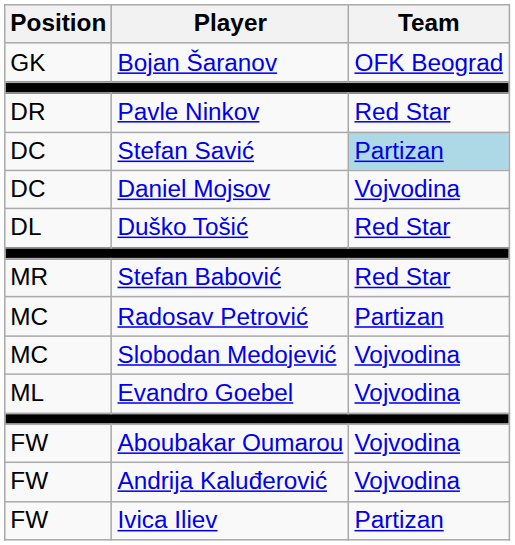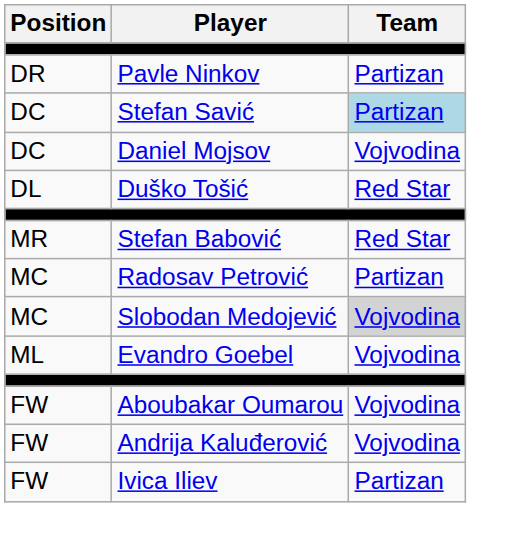 <table class="wikitable">
 <tr>
 <th>Position</th>
 <th>Player</th>
 <th>Team</th>
 </tr>
 <tr>
-<td>GK</td>
-<td> <a href='#'>Bojan Šaranov</a></td>
-<td><a href='#'>OFK Beograd</a></td>
-</tr>
-<tr>
 <td colspan=3 style="background: black"></td>
 </tr>
 <tr>
 <td>DR</td>
 <td> <a href='#'>Pavle Ninkov</a></td>
-<td><a href='#'>Red Star</a></td>
+<td><a href='#'>Partizan</a></td>
 </tr>
 <tr>
 <td>DC</td>
 <td> <a href='#'>Stefan Savić</a></td>
 <td style="background: lightblue;"><a href='#'>Partizan</a></td>
 </tr>
 <tr>
 <td>DC</td>
 <td> <a href='#'>Daniel Mojsov</a></td>
 <td><a href='#'>Vojvodina</a></td>
 </tr>
 <tr>
 <td>DL</td>
 <td> <a href='#'>Duško Tošić</a></td>
 <td><a href='#'>Red Star</a></td>
 </tr>
 <tr>
 <td colspan=3 style="background: black"></td>
 </tr>
 <tr>
 <td>MR</td>
 <td> <a href='#'>Stefan Babović</a></td>
 <td><a href='#'>Red Star</a></td>
 </tr>
 <tr>
 <td>MC</td>
 <td> <a href='#'>Radosav Petrović</a></td>
 <td><a href='#'>Partizan</a></td>
 </tr>
 <tr>
 <td>MC</td>
 <td> <a href='#'>Slobodan Medojević</a></td>
-<td><a href='#'>Vojvodina</a></td>
+<td style="background: lightgrey;"><a href='#'>Vojvodina</a></td>
 </tr>
 <tr>
 <td>ML</td>
 <td> <a href='#'>Evandro Goebel</a></td>
 <td><a href='#'>Vojvodina</a></td>
 </tr>
 <tr>
 <td colspan=3 style="background: black"></td>
 </tr>
 <tr>
 <td>FW</td>
 <td> <a href='#'>Aboubakar Oumarou</a></td>
 <td><a href='#'>Vojvodina</a></td>
 </tr>
 <tr>
 <td>FW</td>
 <td> <a href='#'>Andrija Kaluđerović</a></td>
 <td><a href='#'>Vojvodina</a></td>
 </tr>
 <tr>
 <td>FW</td>
 <td> <a href='#'>Ivica Iliev</a></td>
 <td><a href='#'>Partizan</a></td>
 </tr>
 </table>
